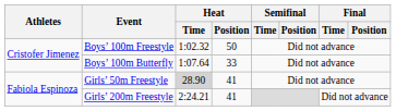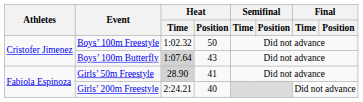 <table class="wikitable" border="1" style="font-size:90%">
 <tr>
 <th rowspan=2>Athletes</th>
 <th rowspan=2>Event</th>
 <th colspan=2>Heat</th>
 <th colspan=2>Semifinal</th>
 <th colspan=2>Final</th>
 </tr>
 <tr>
 <th>Time</th>
 <th>Position</th>
 <th>Time</th>
 <th>Position</th>
 <th>Time</th>
 <th>Position</th>
 </tr>
 <tr>
 <td rowspan=2><a href='#'>Cristofer Jimenez</a></td>
 <td><a href='#'>Boys’ 100m Freestyle</a></td>
 <td align=center>1:02.32</td>
 <td align=center>50</td>
 <td colspan="4" align=center>Did not advance</td>
 </tr>
 <tr>
 <td><a href='#'>Boys’ 100m Butterfly</a></td>
-<td align=center>1:07.64</td>
-<td align=center>33</td>
+<td align=center style="background: lightgrey;">1:07.64</td>
+<td align=center>43</td>
 <td colspan="4" align=center>Did not advance</td>
 </tr>
 <tr>
 <td rowspan=2><a href='#'>Fabiola Espinoza</a></td>
 <td><a href='#'>Girls’ 50m Freestyle</a></td>
 <td align=center style="background: lightgrey;">28.90</td>
 <td align=center>41</td>
 <td colspan="4" align=center>Did not advance</td>
 </tr>
 <tr>
 <td><a href='#'>Girls’ 200m Freestyle</a></td>
 <td align=center>2:24.21</td>
-<td align=center>41</td>
+<td align=center>40</td>
 <td colspan=2 bgcolor=#DCDCDC></td>
 <td colspan="2" align=center>Did not advance</td>
 </tr>
 </table>
